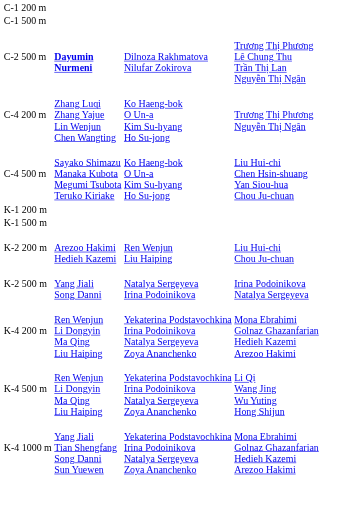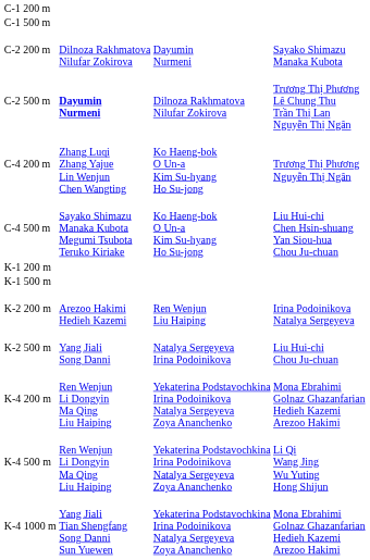 <table>
 <tr>
 <td>C-1 200 m</td>
 <td></td>
 <td></td>
 <td></td>
 </tr>
 <tr>
 <td>C-1 500 m</td>
 <td></td>
 <td></td>
 <td></td>
+</tr>
+<tr>
+<td>C-2 200 m</td>
+<td><br><a href='#'>Dilnoza Rakhmatova</a><br><a href='#'>Nilufar Zokirova</a></td>
+<td><br><a href='#'>Dayumin</a><br><a href='#'>Nurmeni</a></td>
+<td><br><a href='#'>Sayako Shimazu</a><br><a href='#'>Manaka Kubota</a></td>
 </tr>
 <tr>
 <td>C-2 500 m</td>
 <td><strong><br><a href='#'>Dayumin</a><br><a href='#'>Nurmeni</a></strong></td>
 <td><br><a href='#'>Dilnoza Rakhmatova</a><br><a href='#'>Nilufar Zokirova</a></td>
 <td><br><a href='#'>Trương Thị Phương</a><br><a href='#'>Lê Chung Thu</a><br><a href='#'>Trần Thị Lan</a><br><a href='#'>Nguyễn Thị Ngân</a></td>
 </tr>
 <tr>
 <td>C-4 200 m</td>
 <td><br><a href='#'>Zhang Luqi</a><br><a href='#'>Zhang Yajue</a><br><a href='#'>Lin Wenjun</a><br><a href='#'>Chen Wangting</a></td>
 <td><br><a href='#'>Ko Haeng-bok</a><br><a href='#'>O Un-a</a><br><a href='#'>Kim Su-hyang</a><br><a href='#'>Ho Su-jong</a></td>
 <td><br><a href='#'>Trương Thị Phương</a><br><a href='#'>Nguyễn Thị Ngân</a></td>
 </tr>
 <tr>
 <td>C-4 500 m</td>
 <td><br><a href='#'>Sayako Shimazu</a><br><a href='#'>Manaka Kubota</a><br><a href='#'>Megumi Tsubota</a><br><a href='#'>Teruko Kiriake</a></td>
 <td><br><a href='#'>Ko Haeng-bok</a><br><a href='#'>O Un-a</a><br><a href='#'>Kim Su-hyang</a><br><a href='#'>Ho Su-jong</a></td>
 <td><br><a href='#'>Liu Hui-chi</a><br><a href='#'>Chen Hsin-shuang</a><br><a href='#'>Yan Siou-hua</a><br><a href='#'>Chou Ju-chuan</a></td>
 </tr>
 <tr>
 <td>K-1 200 m</td>
 <td></td>
 <td></td>
 <td></td>
 </tr>
 <tr>
 <td>K-1 500 m</td>
 <td></td>
 <td></td>
 <td></td>
 </tr>
 <tr>
 <td>K-2 200 m</td>
 <td><br><a href='#'>Arezoo Hakimi</a><br><a href='#'>Hedieh Kazemi</a></td>
 <td><br><a href='#'>Ren Wenjun</a><br><a href='#'>Liu Haiping</a></td>
-<td><br><a href='#'>Liu Hui-chi</a><br><a href='#'>Chou Ju-chuan</a></td>
+<td><br><a href='#'>Irina Podoinikova</a><br><a href='#'>Natalya Sergeyeva</a></td>
 </tr>
 <tr>
 <td>K-2 500 m</td>
 <td><br><a href='#'>Yang Jiali</a><br><a href='#'>Song Danni</a></td>
 <td><br><a href='#'>Natalya Sergeyeva</a><br><a href='#'>Irina Podoinikova</a></td>
-<td><br><a href='#'>Irina Podoinikova</a><br><a href='#'>Natalya Sergeyeva</a></td>
+<td><br><a href='#'>Liu Hui-chi</a><br><a href='#'>Chou Ju-chuan</a></td>
 </tr>
 <tr>
 <td>K-4 200 m</td>
 <td><br><a href='#'>Ren Wenjun</a><br><a href='#'>Li Dongyin</a><br><a href='#'>Ma Qing</a><br><a href='#'>Liu Haiping</a></td>
 <td><br><a href='#'>Yekaterina Podstavochkina</a><br><a href='#'>Irina Podoinikova</a><br><a href='#'>Natalya Sergeyeva</a><br><a href='#'>Zoya Ananchenko</a></td>
 <td><br><a href='#'>Mona Ebrahimi</a><br><a href='#'>Golnaz Ghazanfarian</a><br><a href='#'>Hedieh Kazemi</a><br><a href='#'>Arezoo Hakimi</a></td>
 </tr>
 <tr>
 <td>K-4 500 m</td>
 <td><br><a href='#'>Ren Wenjun</a><br><a href='#'>Li Dongyin</a><br><a href='#'>Ma Qing</a><br><a href='#'>Liu Haiping</a></td>
 <td><br><a href='#'>Yekaterina Podstavochkina</a><br><a href='#'>Irina Podoinikova</a><br><a href='#'>Natalya Sergeyeva</a><br><a href='#'>Zoya Ananchenko</a></td>
 <td><br><a href='#'>Li Qi</a><br><a href='#'>Wang Jing</a><br><a href='#'>Wu Yuting</a><br><a href='#'>Hong Shijun</a></td>
 </tr>
 <tr>
 <td>K-4 1000 m</td>
 <td><br><a href='#'>Yang Jiali</a><br><a href='#'>Tian Shengfang</a><br><a href='#'>Song Danni</a><br><a href='#'>Sun Yuewen</a></td>
 <td><br><a href='#'>Yekaterina Podstavochkina</a><br><a href='#'>Irina Podoinikova</a><br><a href='#'>Natalya Sergeyeva</a><br><a href='#'>Zoya Ananchenko</a></td>
 <td><br><a href='#'>Mona Ebrahimi</a><br><a href='#'>Golnaz Ghazanfarian</a><br><a href='#'>Hedieh Kazemi</a><br><a href='#'>Arezoo Hakimi</a></td>
 </tr>
 </table>
